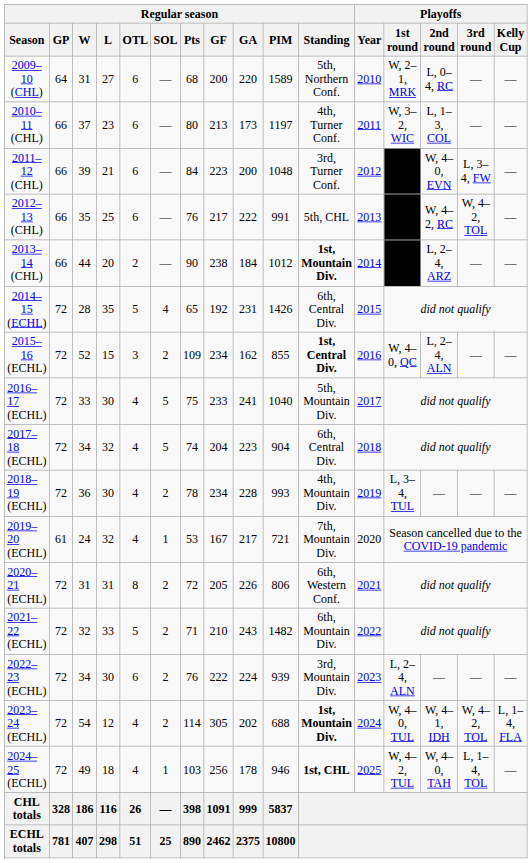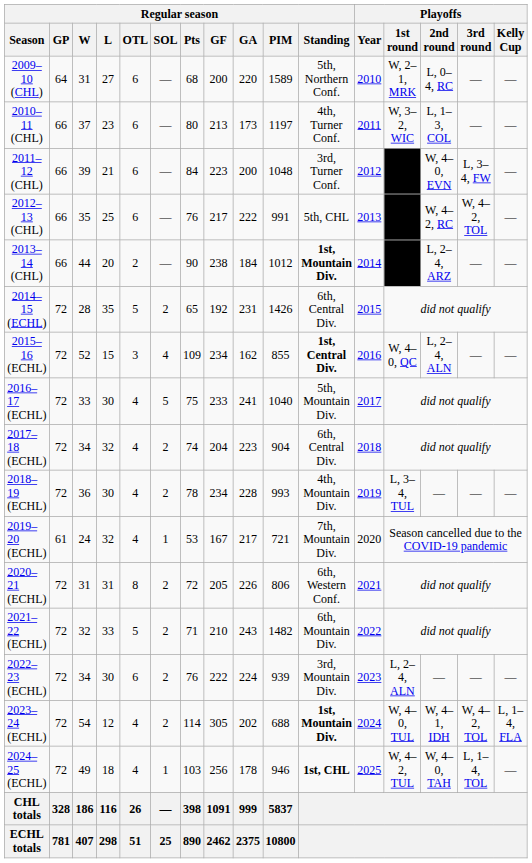 <table class="wikitable" style="text-align:center">
 <tr>
 <th colspan=11>Regular season</th>
 <th colspan=5>Playoffs</th>
 </tr>
 <tr>
 <th>Season</th>
 <th>GP</th>
 <th>W</th>
 <th>L</th>
 <th>OTL</th>
 <th>SOL</th>
 <th>Pts</th>
 <th>GF</th>
 <th>GA</th>
 <th>PIM</th>
 <th>Standing</th>
 <th>Year</th>
 <th>1st round</th>
 <th>2nd round</th>
 <th>3rd round</th>
 <th>Kelly Cup</th>
 </tr>
 <tr>
 <td><a href='#'>2009–10</a> (<a href='#'>CHL</a>)</td>
 <td>64</td>
 <td>31</td>
 <td>27</td>
 <td>6</td>
 <td>—</td>
 <td>68</td>
 <td>200</td>
 <td>220</td>
 <td>1589</td>
 <td>5th, Northern Conf.</td>
 <td><a href='#'>2010</a></td>
 <td>W, 2–1, <a href='#'>MRK</a></td>
 <td>L, 0–4, <a href='#'>RC</a></td>
 <td>—</td>
 <td>—</td>
 </tr>
 <tr>
 <td><a href='#'>2010–11</a> (CHL)</td>
 <td>66</td>
 <td>37</td>
 <td>23</td>
 <td>6</td>
 <td>—</td>
 <td>80</td>
 <td>213</td>
 <td>173</td>
 <td>1197</td>
 <td>4th, Turner Conf.</td>
 <td><a href='#'>2011</a></td>
 <td>W, 3–2, <a href='#'>WIC</a></td>
 <td>L, 1–3, <a href='#'>COL</a></td>
 <td>—</td>
 <td>—</td>
 </tr>
 <tr>
 <td><a href='#'>2011–12</a> (CHL)</td>
 <td>66</td>
 <td>39</td>
 <td>21</td>
 <td>6</td>
 <td>—</td>
 <td>84</td>
 <td>223</td>
 <td>200</td>
 <td>1048</td>
 <td>3rd, Turner Conf.</td>
 <td><a href='#'>2012</a></td>
 <td bgcolor="#000000">—</td>
 <td>W, 4–0, <a href='#'>EVN</a></td>
 <td>L, 3–4, <a href='#'>FW</a></td>
 <td>—</td>
 </tr>
 <tr>
 <td><a href='#'>2012–13</a> (CHL)</td>
 <td>66</td>
 <td>35</td>
 <td>25</td>
 <td>6</td>
 <td>—</td>
 <td>76</td>
 <td>217</td>
 <td>222</td>
 <td>991</td>
 <td>5th, CHL</td>
 <td><a href='#'>2013</a></td>
 <td bgcolor="#000000">—</td>
 <td>W, 4–2, <a href='#'>RC</a></td>
 <td>W, 4–2, <a href='#'>TOL</a></td>
 <td>—</td>
 </tr>
 <tr>
 <td><a href='#'>2013–14</a> (CHL)</td>
 <td>66</td>
 <td>44</td>
 <td>20</td>
 <td>2</td>
 <td>—</td>
 <td>90</td>
 <td>238</td>
 <td>184</td>
 <td>1012</td>
 <td><strong>1st, Mountain Div.</strong></td>
 <td><a href='#'>2014</a></td>
 <td bgcolor="#000000">—</td>
 <td>L, 2–4, <a href='#'>ARZ</a></td>
 <td>—</td>
 <td>—</td>
 </tr>
 <tr>
 <td><a href='#'>2014–15</a> (<a href='#'>ECHL</a>)</td>
 <td>72</td>
 <td>28</td>
 <td>35</td>
 <td>5</td>
-<td>4</td>
+<td>2</td>
 <td>65</td>
 <td>192</td>
 <td>231</td>
 <td>1426</td>
 <td>6th, Central Div.</td>
 <td><a href='#'>2015</a></td>
 <td colspan="4"><em>did not qualify</em></td>
 </tr>
 <tr>
 <td><a href='#'>2015–16</a> (ECHL)</td>
 <td>72</td>
 <td>52</td>
 <td>15</td>
 <td>3</td>
-<td>2</td>
+<td>4</td>
 <td>109</td>
 <td>234</td>
 <td>162</td>
 <td>855</td>
 <td><strong>1st, Central Div.</strong></td>
 <td><a href='#'>2016</a></td>
 <td>W, 4–0, <a href='#'>QC</a></td>
 <td>L, 2–4, <a href='#'>ALN</a></td>
 <td>—</td>
 <td>—</td>
 </tr>
 <tr>
 <td align=left><a href='#'>2016–17</a> (ECHL)</td>
 <td>72</td>
 <td>33</td>
 <td>30</td>
 <td>4</td>
 <td>5</td>
 <td>75</td>
 <td>233</td>
 <td>241</td>
 <td>1040</td>
 <td>5th, Mountain Div.</td>
 <td><a href='#'>2017</a></td>
 <td colspan=4><em>did not qualify</em></td>
 </tr>
 <tr>
 <td align=left><a href='#'>2017–18</a> (ECHL)</td>
 <td>72</td>
 <td>34</td>
 <td>32</td>
 <td>4</td>
-<td>5</td>
+<td>2</td>
 <td>74</td>
 <td>204</td>
 <td>223</td>
 <td>904</td>
 <td>6th, Central Div.</td>
 <td><a href='#'>2018</a></td>
 <td colspan=4><em>did not qualify</em></td>
 </tr>
 <tr>
 <td align=left><a href='#'>2018–19</a> (ECHL)</td>
 <td>72</td>
 <td>36</td>
 <td>30</td>
 <td>4</td>
 <td>2</td>
 <td>78</td>
 <td>234</td>
 <td>228</td>
 <td>993</td>
 <td>4th, Mountain Div.</td>
 <td><a href='#'>2019</a></td>
 <td>L, 3–4, <a href='#'>TUL</a></td>
 <td>—</td>
 <td>—</td>
 <td>—</td>
 </tr>
 <tr>
 <td align=left><a href='#'>2019–20</a> (ECHL)</td>
 <td>61</td>
 <td>24</td>
 <td>32</td>
 <td>4</td>
 <td>1</td>
 <td>53</td>
 <td>167</td>
 <td>217</td>
 <td>721</td>
 <td>7th, Mountain Div.</td>
 <td>2020</td>
 <td colspan=4>Season cancelled due to the <a href='#'>COVID-19 pandemic</a></td>
 </tr>
 <tr>
 <td align=left><a href='#'>2020–21</a> (ECHL)</td>
 <td>72</td>
 <td>31</td>
 <td>31</td>
 <td>8</td>
 <td>2</td>
 <td>72</td>
 <td>205</td>
 <td>226</td>
 <td>806</td>
 <td>6th, Western Conf.</td>
 <td><a href='#'>2021</a></td>
 <td colspan=4><em>did not qualify</em></td>
 </tr>
 <tr>
 <td align=left><a href='#'>2021–22</a> (ECHL)</td>
 <td>72</td>
 <td>32</td>
 <td>33</td>
 <td>5</td>
 <td>2</td>
 <td>71</td>
 <td>210</td>
 <td>243</td>
 <td>1482</td>
 <td>6th, Mountain Div.</td>
 <td><a href='#'>2022</a></td>
 <td colspan=4><em>did not qualify</em></td>
 </tr>
 <tr>
 <td align=left><a href='#'>2022–23</a> (ECHL)</td>
 <td>72</td>
 <td>34</td>
 <td>30</td>
 <td>6</td>
 <td>2</td>
 <td>76</td>
 <td>222</td>
 <td>224</td>
 <td>939</td>
 <td>3rd, Mountain Div.</td>
 <td><a href='#'>2023</a></td>
 <td>L, 2–4, <a href='#'>ALN</a></td>
 <td>—</td>
 <td>—</td>
 <td>—</td>
 </tr>
 <tr>
 <td align=left><a href='#'>2023–24</a> (ECHL)</td>
 <td>72</td>
 <td>54</td>
 <td>12</td>
 <td>4</td>
 <td>2</td>
 <td>114</td>
 <td>305</td>
 <td>202</td>
 <td>688</td>
 <td><strong>1st, Mountain Div.</strong></td>
 <td><a href='#'>2024</a></td>
 <td>W, 4–0, <a href='#'>TUL</a></td>
 <td>W, 4–1, <a href='#'>IDH</a></td>
 <td>W, 4–2, <a href='#'>TOL</a></td>
 <td>L, 1–4, <a href='#'>FLA</a></td>
 </tr>
 <tr>
 <td align=left><a href='#'>2024–25</a> (ECHL)</td>
 <td>72</td>
 <td>49</td>
 <td>18</td>
 <td>4</td>
 <td>1</td>
 <td>103</td>
 <td>256</td>
 <td>178</td>
 <td>946</td>
 <td><strong>1st, CHL</strong></td>
 <td><a href='#'>2025</a></td>
 <td>W, 4–2, <a href='#'>TUL</a></td>
 <td>W, 4–0, <a href='#'>TAH</a></td>
 <td>L, 1–4, <a href='#'>TOL</a></td>
 <td>—</td>
 </tr>
 <tr>
 <th>CHL totals</th>
 <th>328</th>
 <th>186</th>
 <th>116</th>
 <th>26</th>
 <th>—</th>
 <th>398</th>
 <th>1091</th>
 <th>999</th>
 <th>5837</th>
 <th colspan= 6 bgcolor="#A8A8A8"></th>
 </tr>
 <tr>
 <th>ECHL totals</th>
 <th>781</th>
 <th>407</th>
 <th>298</th>
 <th>51</th>
 <th>25</th>
 <th>890</th>
 <th>2462</th>
 <th>2375</th>
 <th>10800</th>
 <th colspan="6" bgcolor="#A8A8A8"></th>
 </tr>
 </table>
